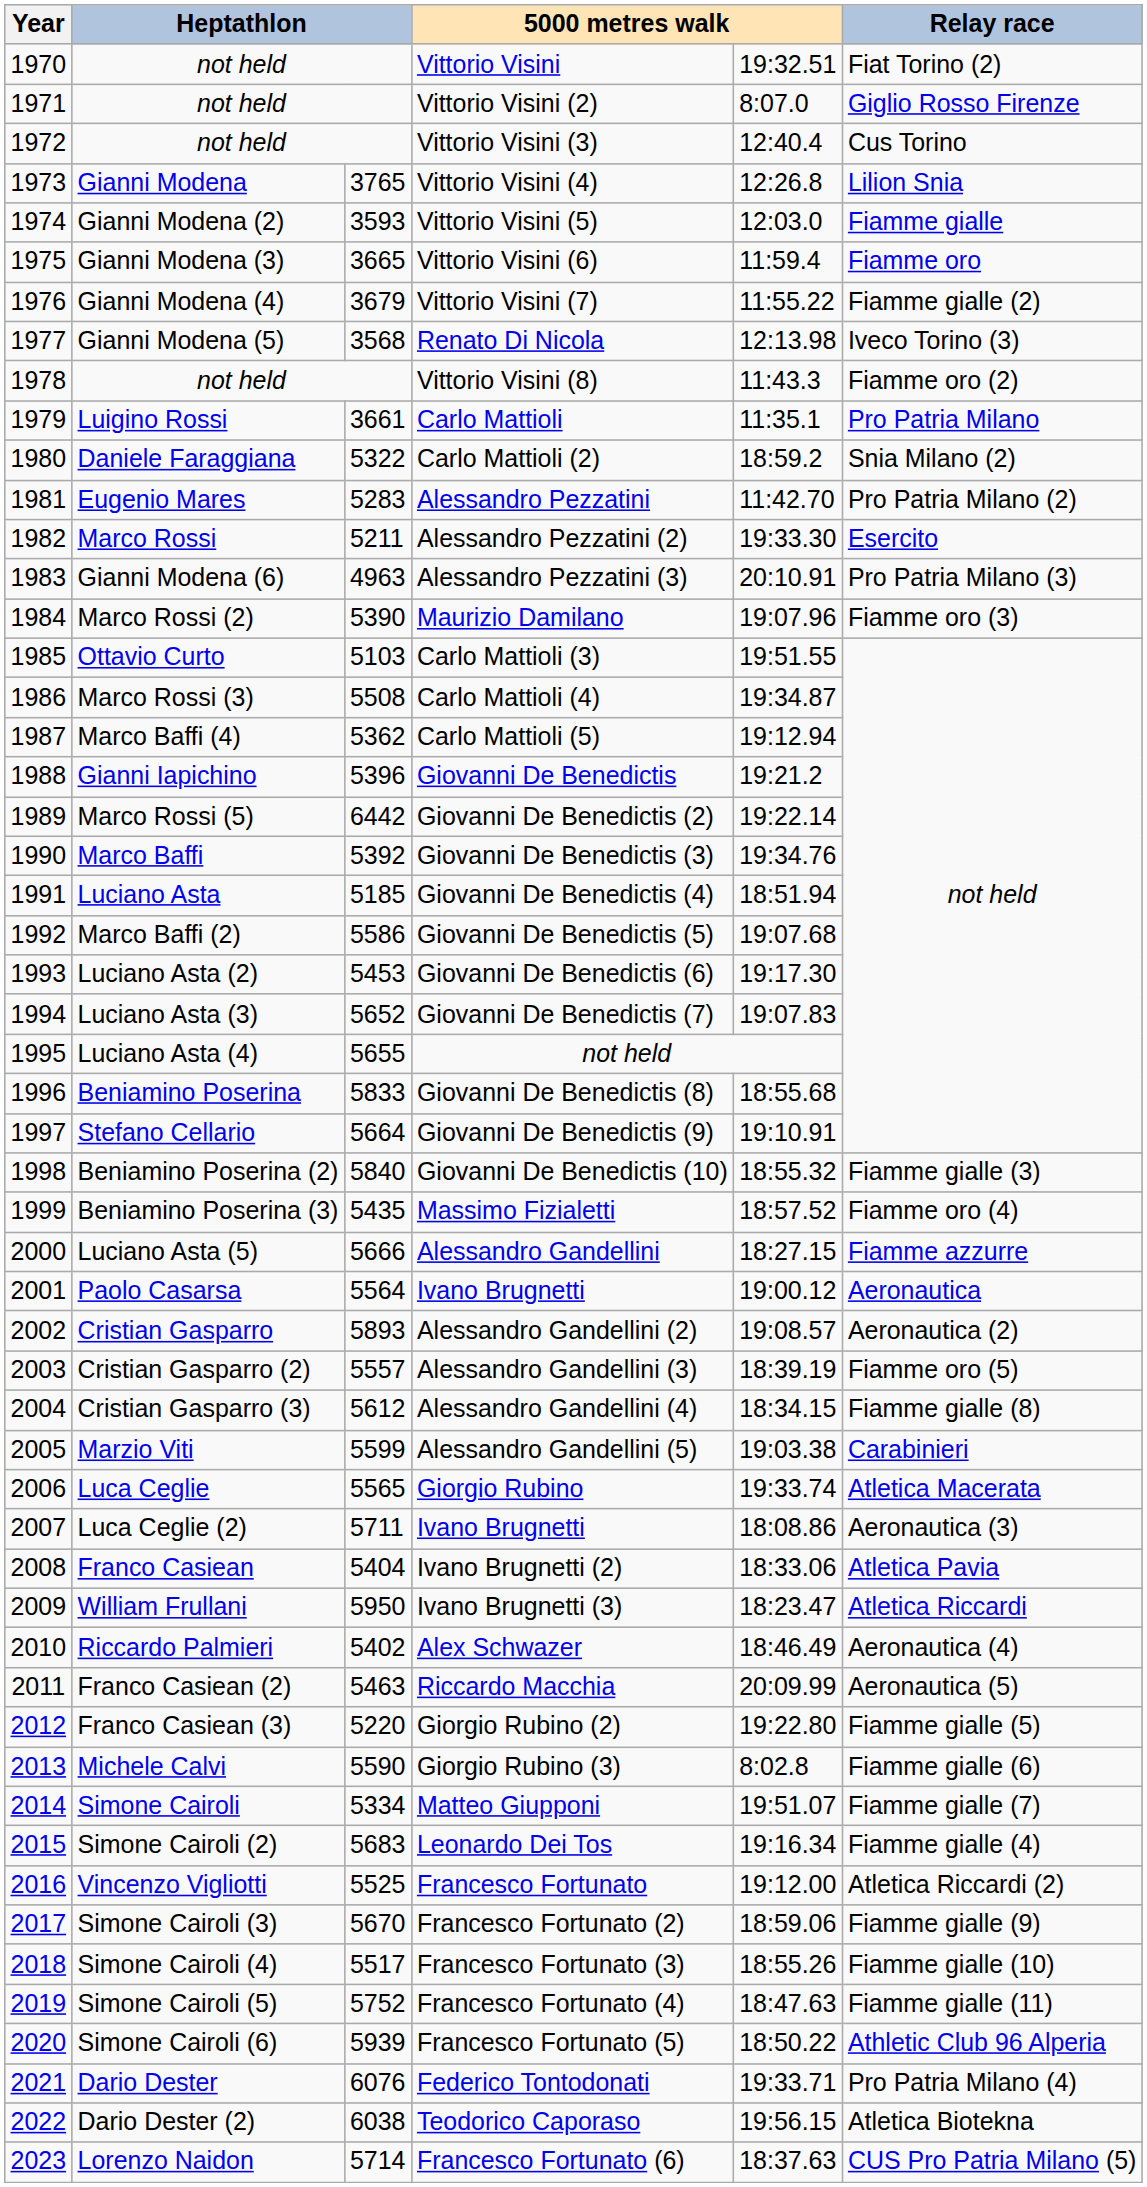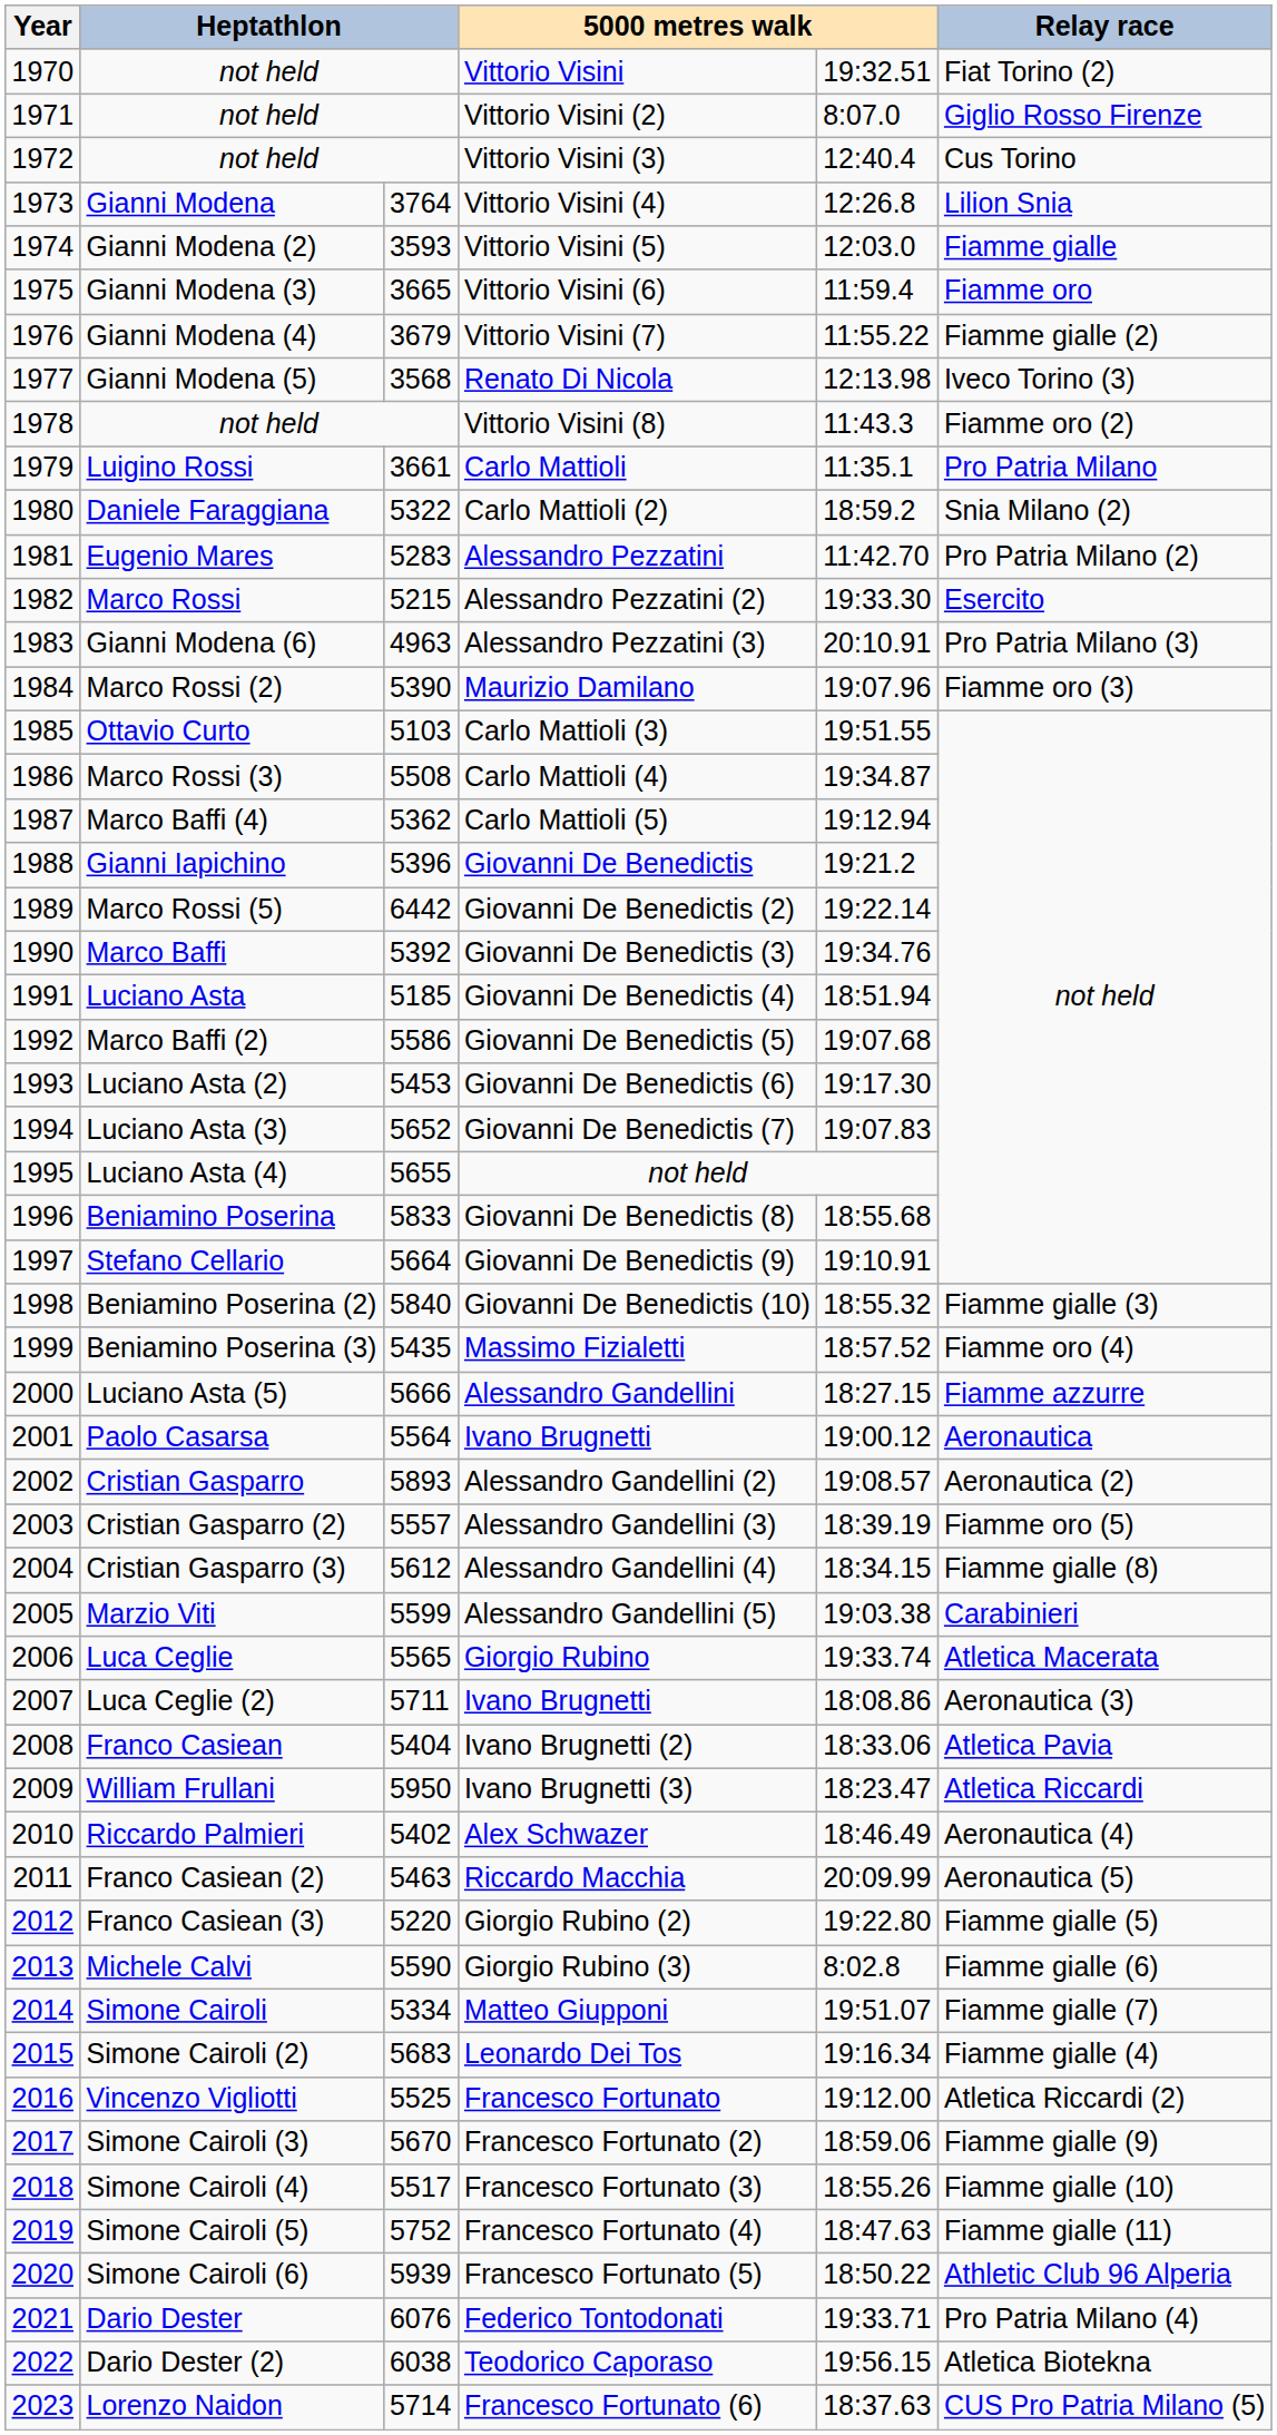 <table class="wikitable">
 <tr>
 <th>Year</th>
 <th colspan=2 style="background:lightsteelblue;">Heptathlon</th>
 <th colspan=2 style="background:moccasin;">5000 metres walk</th>
 <th colspan=2 style="background:lightsteelblue;">Relay race</th>
 </tr>
 <tr>
 <td align=center>1970</td>
 <td align=center colspan=2><em>not held</em></td>
 <td><a href='#'>Vittorio Visini</a></td>
 <td>19:32.51</td>
 <td>Fiat Torino (2)</td>
 </tr>
 <tr>
 <td align=center>1971</td>
 <td align=center colspan=2><em>not held</em></td>
 <td>Vittorio Visini (2)</td>
 <td>8:07.0 </td>
 <td><a href='#'>Giglio Rosso Firenze</a></td>
 </tr>
 <tr>
 <td align=center>1972</td>
 <td align=center colspan=2><em>not held</em></td>
 <td>Vittorio Visini (3)</td>
 <td>12:40.4 </td>
 <td>Cus Torino</td>
 </tr>
 <tr>
 <td align=center>1973</td>
 <td><a href='#'>Gianni Modena</a></td>
-<td>3765 </td>
+<td>3764 </td>
 <td>Vittorio Visini (4)</td>
 <td>12:26.8 </td>
 <td><a href='#'>Lilion Snia</a></td>
 </tr>
 <tr>
 <td align=center>1974</td>
 <td>Gianni Modena (2)</td>
 <td>3593 </td>
 <td>Vittorio Visini (5)</td>
 <td>12:03.0 </td>
 <td><a href='#'>Fiamme gialle</a></td>
 </tr>
 <tr>
 <td align=center>1975</td>
 <td>Gianni Modena (3)</td>
 <td>3665 </td>
 <td>Vittorio Visini (6)</td>
 <td>11:59.4 </td>
 <td><a href='#'>Fiamme oro</a></td>
 </tr>
 <tr>
 <td align=center>1976</td>
 <td>Gianni Modena (4)</td>
 <td>3679 </td>
 <td>Vittorio Visini (7)</td>
 <td>11:55.22 </td>
 <td>Fiamme gialle (2)</td>
 </tr>
 <tr>
 <td align=center>1977</td>
 <td>Gianni Modena (5)</td>
 <td>3568 </td>
 <td><a href='#'>Renato Di Nicola</a></td>
 <td>12:13.98 </td>
 <td>Iveco Torino (3)</td>
 </tr>
 <tr>
 <td align=center>1978</td>
 <td align=center colspan=2><em>not held</em></td>
 <td>Vittorio Visini (8)</td>
 <td>11:43.3 </td>
 <td>Fiamme oro (2)</td>
 </tr>
 <tr>
 <td align=center>1979</td>
 <td><a href='#'>Luigino Rossi</a></td>
 <td>3661 </td>
 <td><a href='#'>Carlo Mattioli</a></td>
 <td>11:35.1 </td>
 <td><a href='#'>Pro Patria Milano</a></td>
 </tr>
 <tr>
 <td align=center>1980</td>
 <td><a href='#'>Daniele Faraggiana</a></td>
 <td>5322</td>
 <td>Carlo Mattioli (2)</td>
 <td>18:59.2</td>
 <td>Snia Milano (2)</td>
 </tr>
 <tr>
 <td align=center>1981</td>
 <td><a href='#'>Eugenio Mares</a></td>
 <td>5283</td>
 <td><a href='#'>Alessandro Pezzatini</a></td>
 <td>11:42.70 </td>
 <td>Pro Patria Milano (2)</td>
 </tr>
 <tr>
 <td align=center>1982</td>
 <td><a href='#'>Marco Rossi</a></td>
-<td>5211</td>
+<td>5215</td>
 <td>Alessandro Pezzatini (2)</td>
 <td>19:33.30</td>
 <td><a href='#'>Esercito</a></td>
 </tr>
 <tr>
 <td align=center>1983</td>
 <td>Gianni Modena (6)</td>
 <td>4963</td>
 <td>Alessandro Pezzatini (3)</td>
 <td>20:10.91</td>
 <td>Pro Patria Milano (3)</td>
 </tr>
 <tr>
 <td align=center>1984</td>
 <td>Marco Rossi (2)</td>
 <td>5390</td>
 <td><a href='#'>Maurizio Damilano</a></td>
 <td>19:07.96</td>
 <td>Fiamme oro (3)</td>
 </tr>
 <tr>
 <td align=center>1985</td>
 <td><a href='#'>Ottavio Curto</a></td>
 <td>5103</td>
 <td>Carlo Mattioli (3)</td>
 <td>19:51.55</td>
 <td align=center colspan=2 rowspan=13><em>not held</em></td>
 </tr>
 <tr>
 <td align=center>1986</td>
 <td>Marco Rossi (3)</td>
 <td>5508</td>
 <td>Carlo Mattioli (4)</td>
 <td>19:34.87</td>
 </tr>
 <tr>
 <td align=center>1987</td>
 <td>Marco Baffi (4)</td>
 <td>5362</td>
 <td>Carlo Mattioli (5)</td>
 <td>19:12.94</td>
 </tr>
 <tr>
 <td align=center>1988</td>
 <td><a href='#'>Gianni Iapichino</a></td>
 <td>5396</td>
 <td><a href='#'>Giovanni De Benedictis</a></td>
 <td>19:21.2</td>
 </tr>
 <tr>
 <td align=center>1989</td>
 <td>Marco Rossi (5)</td>
 <td>6442 </td>
 <td>Giovanni De Benedictis (2)</td>
 <td>19:22.14</td>
 </tr>
 <tr>
 <td align=center>1990</td>
 <td><a href='#'>Marco Baffi</a></td>
 <td>5392</td>
 <td>Giovanni De Benedictis (3)</td>
 <td>19:34.76</td>
 </tr>
 <tr>
 <td align=center>1991</td>
 <td><a href='#'>Luciano Asta</a></td>
 <td>5185</td>
 <td>Giovanni De Benedictis (4)</td>
 <td>18:51.94</td>
 </tr>
 <tr>
 <td align=center>1992</td>
 <td>Marco Baffi (2)</td>
 <td>5586</td>
 <td>Giovanni De Benedictis (5)</td>
 <td>19:07.68</td>
 </tr>
 <tr>
 <td align=center>1993</td>
 <td>Luciano Asta (2)</td>
 <td>5453</td>
 <td>Giovanni De Benedictis (6)</td>
 <td>19:17.30</td>
 </tr>
 <tr>
 <td align=center>1994</td>
 <td>Luciano Asta (3)</td>
 <td>5652</td>
 <td>Giovanni De Benedictis (7)</td>
 <td>19:07.83</td>
 </tr>
 <tr>
 <td align=center>1995</td>
 <td>Luciano Asta (4)</td>
 <td>5655</td>
 <td align=center colspan=2><em>not held</em></td>
 </tr>
 <tr>
 <td align=center>1996</td>
 <td><a href='#'>Beniamino Poserina</a></td>
 <td>5833</td>
 <td>Giovanni De Benedictis (8)</td>
 <td>18:55.68</td>
 </tr>
 <tr>
 <td align=center>1997</td>
 <td><a href='#'>Stefano Cellario</a></td>
 <td>5664</td>
 <td>Giovanni De Benedictis (9)</td>
 <td>19:10.91</td>
 </tr>
 <tr>
 <td align=center>1998</td>
 <td>Beniamino Poserina (2)</td>
 <td>5840</td>
 <td>Giovanni De Benedictis (10)</td>
 <td>18:55.32</td>
 <td>Fiamme gialle (3)</td>
 </tr>
 <tr>
 <td align=center>1999</td>
 <td>Beniamino Poserina (3)</td>
 <td>5435</td>
 <td><a href='#'>Massimo Fizialetti</a></td>
 <td>18:57.52</td>
 <td>Fiamme oro (4)</td>
 </tr>
 <tr>
 <td align=center>2000</td>
 <td>Luciano Asta (5)</td>
 <td>5666</td>
 <td><a href='#'>Alessandro Gandellini</a></td>
 <td>18:27.15</td>
 <td><a href='#'>Fiamme azzurre</a></td>
 </tr>
 <tr>
 <td align=center>2001</td>
 <td><a href='#'>Paolo Casarsa</a></td>
 <td>5564</td>
 <td><a href='#'>Ivano Brugnetti</a></td>
 <td>19:00.12</td>
 <td><a href='#'>Aeronautica</a></td>
 </tr>
 <tr>
 <td align=center>2002</td>
 <td><a href='#'>Cristian Gasparro</a></td>
 <td>5893</td>
 <td>Alessandro Gandellini (2)</td>
 <td>19:08.57</td>
 <td>Aeronautica (2)</td>
 </tr>
 <tr>
 <td align=center>2003</td>
 <td>Cristian Gasparro (2)</td>
 <td>5557</td>
 <td>Alessandro Gandellini (3)</td>
 <td>18:39.19</td>
 <td>Fiamme oro (5)</td>
 </tr>
 <tr>
 <td align=center>2004</td>
 <td>Cristian Gasparro (3)</td>
 <td>5612</td>
 <td>Alessandro Gandellini (4)</td>
 <td>18:34.15</td>
 <td>Fiamme gialle (8)</td>
 </tr>
 <tr>
 <td align=center>2005</td>
 <td><a href='#'>Marzio Viti</a></td>
 <td>5599</td>
 <td>Alessandro Gandellini (5)</td>
 <td>19:03.38</td>
 <td><a href='#'>Carabinieri</a></td>
 </tr>
 <tr>
 <td align=center>2006</td>
 <td><a href='#'>Luca Ceglie</a></td>
 <td>5565</td>
 <td><a href='#'>Giorgio Rubino</a></td>
 <td>19:33.74</td>
 <td><a href='#'>Atletica Macerata</a></td>
 </tr>
 <tr>
 <td align=center>2007</td>
 <td>Luca Ceglie (2) </td>
 <td>5711</td>
 <td><a href='#'>Ivano Brugnetti</a></td>
 <td>18:08.86</td>
 <td>Aeronautica (3)</td>
 </tr>
 <tr>
 <td align=center>2008</td>
 <td><a href='#'>Franco Casiean</a></td>
 <td>5404</td>
 <td>Ivano Brugnetti (2)</td>
 <td>18:33.06</td>
 <td><a href='#'>Atletica Pavia</a></td>
 </tr>
 <tr>
 <td align=center>2009</td>
 <td><a href='#'>William Frullani</a></td>
 <td>5950</td>
 <td>Ivano Brugnetti (3)</td>
 <td>18:23.47</td>
 <td><a href='#'>Atletica Riccardi</a></td>
 </tr>
 <tr>
 <td align=center>2010</td>
 <td><a href='#'>Riccardo Palmieri</a></td>
 <td>5402</td>
 <td><a href='#'>Alex Schwazer</a></td>
 <td>18:46.49</td>
 <td>Aeronautica (4)</td>
 </tr>
 <tr>
 <td align=center>2011</td>
 <td>Franco Casiean (2) </td>
 <td>5463</td>
 <td><a href='#'>Riccardo Macchia</a></td>
 <td>20:09.99</td>
 <td>Aeronautica (5)</td>
 </tr>
 <tr>
 <td align=center><a href='#'>2012</a></td>
 <td>Franco Casiean (3)</td>
 <td>5220</td>
 <td>Giorgio Rubino (2)</td>
 <td>19:22.80</td>
 <td>Fiamme gialle (5)</td>
 </tr>
 <tr>
 <td align=center><a href='#'>2013</a></td>
 <td><a href='#'>Michele Calvi</a></td>
 <td>5590</td>
 <td>Giorgio Rubino (3)</td>
 <td>8:02.8 </td>
 <td>Fiamme gialle (6)</td>
 </tr>
 <tr>
 <td align=center><a href='#'>2014</a></td>
 <td><a href='#'>Simone Cairoli</a></td>
 <td>5334</td>
 <td><a href='#'>Matteo Giupponi</a></td>
 <td>19:51.07</td>
 <td>Fiamme gialle (7)</td>
 </tr>
 <tr>
 <td align=center><a href='#'>2015</a></td>
 <td>Simone Cairoli (2)</td>
 <td>5683</td>
 <td><a href='#'>Leonardo Dei Tos</a></td>
 <td>19:16.34</td>
 <td>Fiamme gialle (4)</td>
 </tr>
 <tr>
 <td align=center><a href='#'>2016</a></td>
 <td><a href='#'>Vincenzo Vigliotti</a></td>
 <td>5525</td>
 <td><a href='#'>Francesco Fortunato</a></td>
 <td>19:12.00</td>
 <td>Atletica Riccardi (2)</td>
 </tr>
 <tr>
 <td align=center><a href='#'>2017</a></td>
 <td>Simone Cairoli (3)</td>
 <td>5670</td>
 <td>Francesco Fortunato (2)</td>
 <td>18:59.06</td>
 <td>Fiamme gialle (9)</td>
 </tr>
 <tr>
 <td align=center><a href='#'>2018</a></td>
 <td>Simone Cairoli (4)</td>
 <td>5517</td>
 <td>Francesco Fortunato (3)</td>
 <td>18:55.26</td>
 <td>Fiamme gialle (10)</td>
 </tr>
 <tr>
 <td align=center><a href='#'>2019</a></td>
 <td>Simone Cairoli (5)</td>
 <td>5752</td>
 <td>Francesco Fortunato (4)</td>
 <td>18:47.63</td>
 <td>Fiamme gialle (11)</td>
 </tr>
 <tr>
 <td align=center><a href='#'>2020</a></td>
 <td>Simone Cairoli (6)</td>
 <td>5939</td>
 <td>Francesco Fortunato (5)</td>
 <td>18:50.22</td>
 <td><a href='#'>Athletic Club 96 Alperia</a></td>
 </tr>
 <tr>
 <td align=center><a href='#'>2021</a></td>
 <td><a href='#'>Dario Dester</a></td>
 <td>6076</td>
 <td><a href='#'>Federico Tontodonati</a></td>
 <td>19:33.71</td>
 <td>Pro Patria Milano (4)</td>
 </tr>
 <tr>
 <td align=center><a href='#'>2022</a></td>
 <td>Dario Dester (2)</td>
 <td>6038</td>
 <td><a href='#'>Teodorico Caporaso</a></td>
 <td>19:56.15</td>
 <td>Atletica Biotekna</td>
 </tr>
 <tr>
 <td align=center><a href='#'>2023</a></td>
 <td><a href='#'>Lorenzo Naidon</a></td>
 <td>5714</td>
 <td><a href='#'>Francesco Fortunato</a> (6)</td>
 <td>18:37.63</td>
 <td><a href='#'>CUS Pro Patria Milano</a> (5)</td>
 </tr>
 </table>
